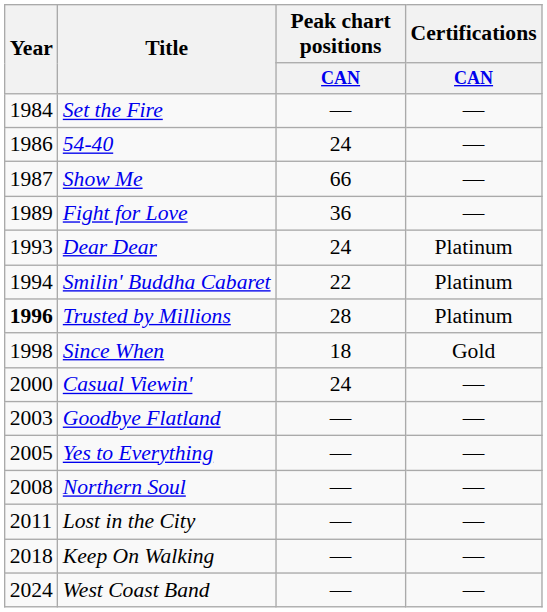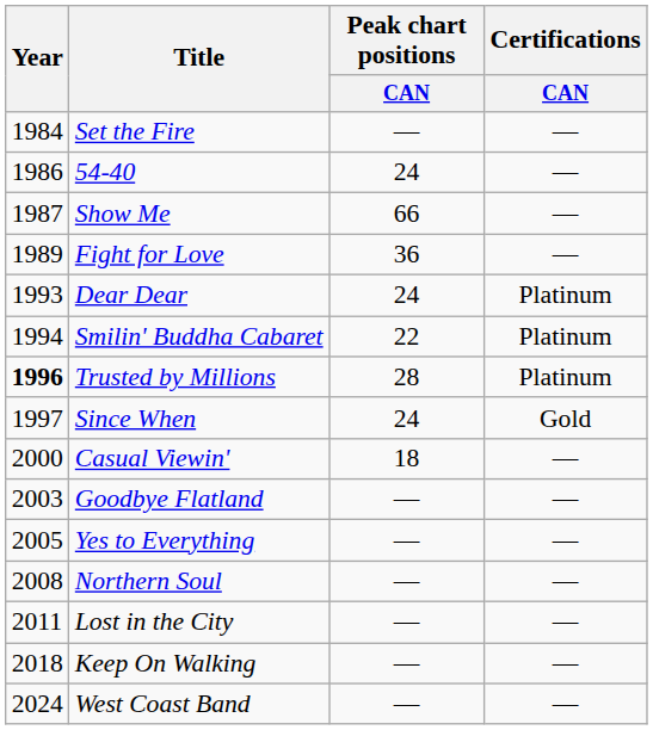 <table class="wikitable">
 <tr>
 <th rowspan="2">Year</th>
 <th rowspan="2">Title</th>
 <th colspan="1">Peak chart positions</th>
 <th colspan="1">Certifications</th>
 </tr>
 <tr style="font-size: smaller;">
 <th width="90"><a href='#'>CAN</a><br></th>
 <th width="90"><a href='#'>CAN</a><br></th>
 </tr>
 <tr>
 <td>1984</td>
 <td><em><a href='#'>Set the Fire</a></em></td>
 <td align="center">—</td>
 <td align="center">—</td>
 </tr>
 <tr>
 <td>1986</td>
 <td><em><a href='#'>54-40</a></em></td>
 <td align="center">24</td>
 <td align="center">—</td>
 </tr>
 <tr>
 <td>1987</td>
 <td><em><a href='#'>Show Me</a></em></td>
 <td align="center">66</td>
 <td align="center">—</td>
 </tr>
 <tr>
 <td>1989</td>
 <td><em><a href='#'>Fight for Love</a></em></td>
 <td align="center">36</td>
 <td align="center">—</td>
 </tr>
 <tr>
 <td>1993</td>
 <td><em><a href='#'>Dear Dear</a></em></td>
 <td align="center">24</td>
 <td align="center">Platinum</td>
 </tr>
 <tr>
 <td>1994</td>
 <td><em><a href='#'>Smilin' Buddha Cabaret</a></em></td>
 <td align="center">22</td>
 <td align="center">Platinum</td>
 </tr>
 <tr>
 <td><strong>1996</strong></td>
 <td><em><a href='#'>Trusted by Millions</a></em></td>
 <td align="center">28</td>
 <td align="center">Platinum</td>
 </tr>
 <tr>
-<td>1998</td>
+<td>1997</td>
 <td><em><a href='#'>Since When</a></em></td>
-<td align="center">18</td>
+<td align="center">24</td>
 <td align="center">Gold</td>
 </tr>
 <tr>
 <td>2000</td>
 <td><em><a href='#'>Casual Viewin'</a></em></td>
-<td align="center">24</td>
+<td align="center">18</td>
 <td align="center">—</td>
 </tr>
 <tr>
 <td>2003</td>
 <td><em><a href='#'>Goodbye Flatland</a></em></td>
 <td align="center">—</td>
 <td align="center">—</td>
 </tr>
 <tr>
 <td>2005</td>
 <td><em><a href='#'>Yes to Everything</a></em></td>
 <td align="center">—</td>
 <td align="center">—</td>
 </tr>
 <tr>
 <td>2008</td>
 <td><em><a href='#'>Northern Soul</a></em></td>
 <td align="center">—</td>
 <td align="center">—</td>
 </tr>
 <tr>
 <td>2011</td>
 <td><em>Lost in the City</em></td>
 <td align="center">—</td>
 <td align="center">—</td>
 </tr>
 <tr>
 <td>2018</td>
 <td><em>Keep On Walking</em></td>
 <td align="center">—</td>
 <td align="center">—</td>
 </tr>
 <tr>
 <td>2024</td>
 <td><em>West Coast Band</em></td>
 <td align="center">—</td>
 <td align="center">—</td>
 </tr>
 </table>
